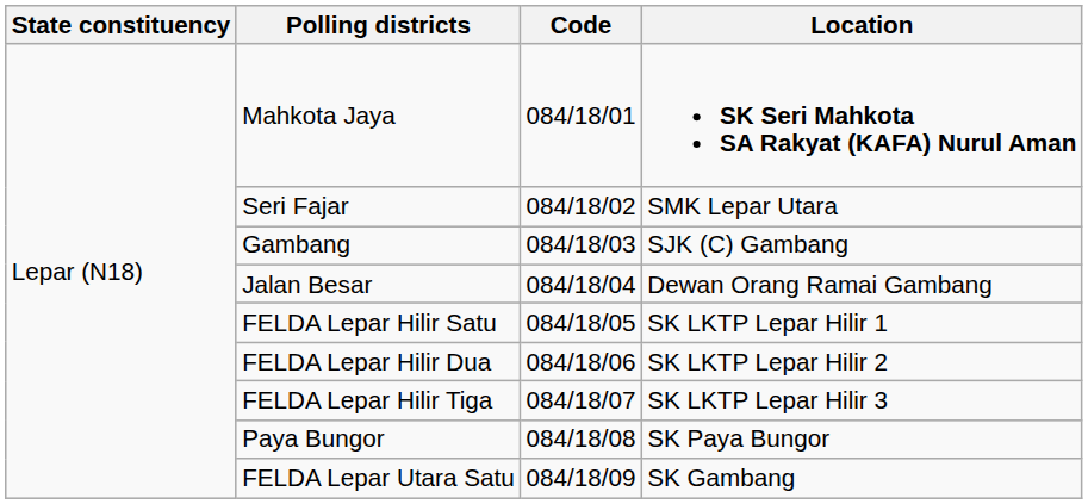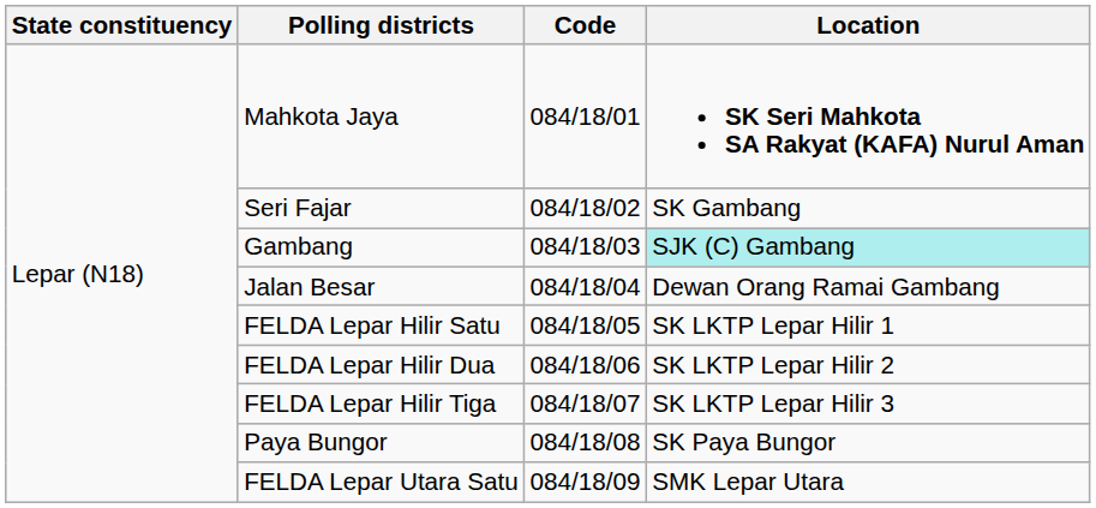 <table class="wikitable sortable mw-collapsible" style="white-space:nowrap;font-size:85%">
 <tr>
 <th>State constituency</th>
 <th>Polling districts</th>
 <th>Code</th>
 <th>Location</th>
 </tr>
 <tr>
 <td rowspan="9">Lepar (N18)</td>
 <td>Mahkota Jaya</td>
 <td>084/18/01</td>
 <td><strong><br><ul><li>SK Seri Mahkota</li><li>SA Rakyat (KAFA) Nurul Aman</li></ul></strong></td>
 </tr>
 <tr>
 <td>Seri Fajar</td>
 <td>084/18/02</td>
-<td>SMK Lepar Utara</td>
+<td>SK Gambang</td>
 </tr>
 <tr>
 <td>Gambang</td>
 <td>084/18/03</td>
-<td>SJK (C) Gambang</td>
+<td style="background: paleturquoise;">SJK (C) Gambang</td>
 </tr>
 <tr>
 <td>Jalan Besar</td>
 <td>084/18/04</td>
 <td>Dewan Orang Ramai Gambang</td>
 </tr>
 <tr>
 <td>FELDA Lepar Hilir Satu</td>
 <td>084/18/05</td>
 <td>SK LKTP Lepar Hilir 1</td>
 </tr>
 <tr>
 <td>FELDA Lepar Hilir Dua</td>
 <td>084/18/06</td>
 <td>SK LKTP Lepar Hilir 2</td>
 </tr>
 <tr>
 <td>FELDA Lepar Hilir Tiga</td>
 <td>084/18/07</td>
 <td>SK LKTP Lepar Hilir 3</td>
 </tr>
 <tr>
 <td>Paya Bungor</td>
 <td>084/18/08</td>
 <td>SK Paya Bungor</td>
 </tr>
 <tr>
 <td>FELDA Lepar Utara Satu</td>
 <td>084/18/09</td>
-<td>SK Gambang</td>
+<td>SMK Lepar Utara</td>
 </tr>
 </table>
